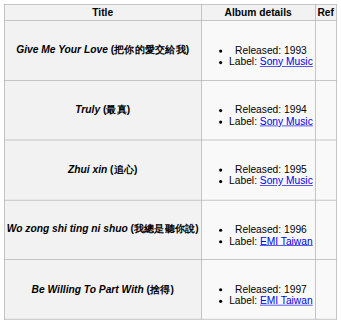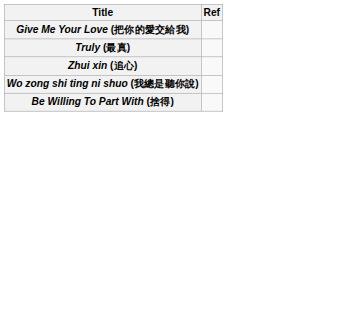 <table class="wikitable plainrowheaders" style="text-align:center;">
 <tr>
 <th>Title</th>
-<th>Album details</th>
 <th>Ref</th>
 </tr>
 <tr>
 <th scope="row"><em>Give Me Your Love</em> (把你的愛交給我)</th>
-<td><br><ul><li>Released: 1993</li><li>Label: <a href='#'>Sony Music</a></li></ul></td>
 <td></td>
 </tr>
 <tr>
 <th scope="row"><em>Truly</em> (最真)</th>
-<td><br><ul><li>Released: 1994</li><li>Label: <a href='#'>Sony Music</a></li></ul></td>
 <td></td>
 </tr>
 <tr>
 <th scope="row"><em>Zhui xin</em> (追心)</th>
-<td><br><ul><li>Released: 1995</li><li>Label: <a href='#'>Sony Music</a></li></ul></td>
 <td></td>
 </tr>
 <tr>
 <th scope="row"><em>Wo zong shi ting ni shuo</em> (我總是聽你說)</th>
-<td><br><ul><li>Released: 1996</li><li>Label: <a href='#'>EMI Taiwan</a></li></ul></td>
 <td></td>
 </tr>
 <tr>
 <th scope="row"><em>Be Willing To Part With</em> (捨得)</th>
-<td><br><ul><li>Released: 1997</li><li>Label: <a href='#'>EMI Taiwan</a></li></ul></td>
 <td></td>
 </tr>
 </table>
